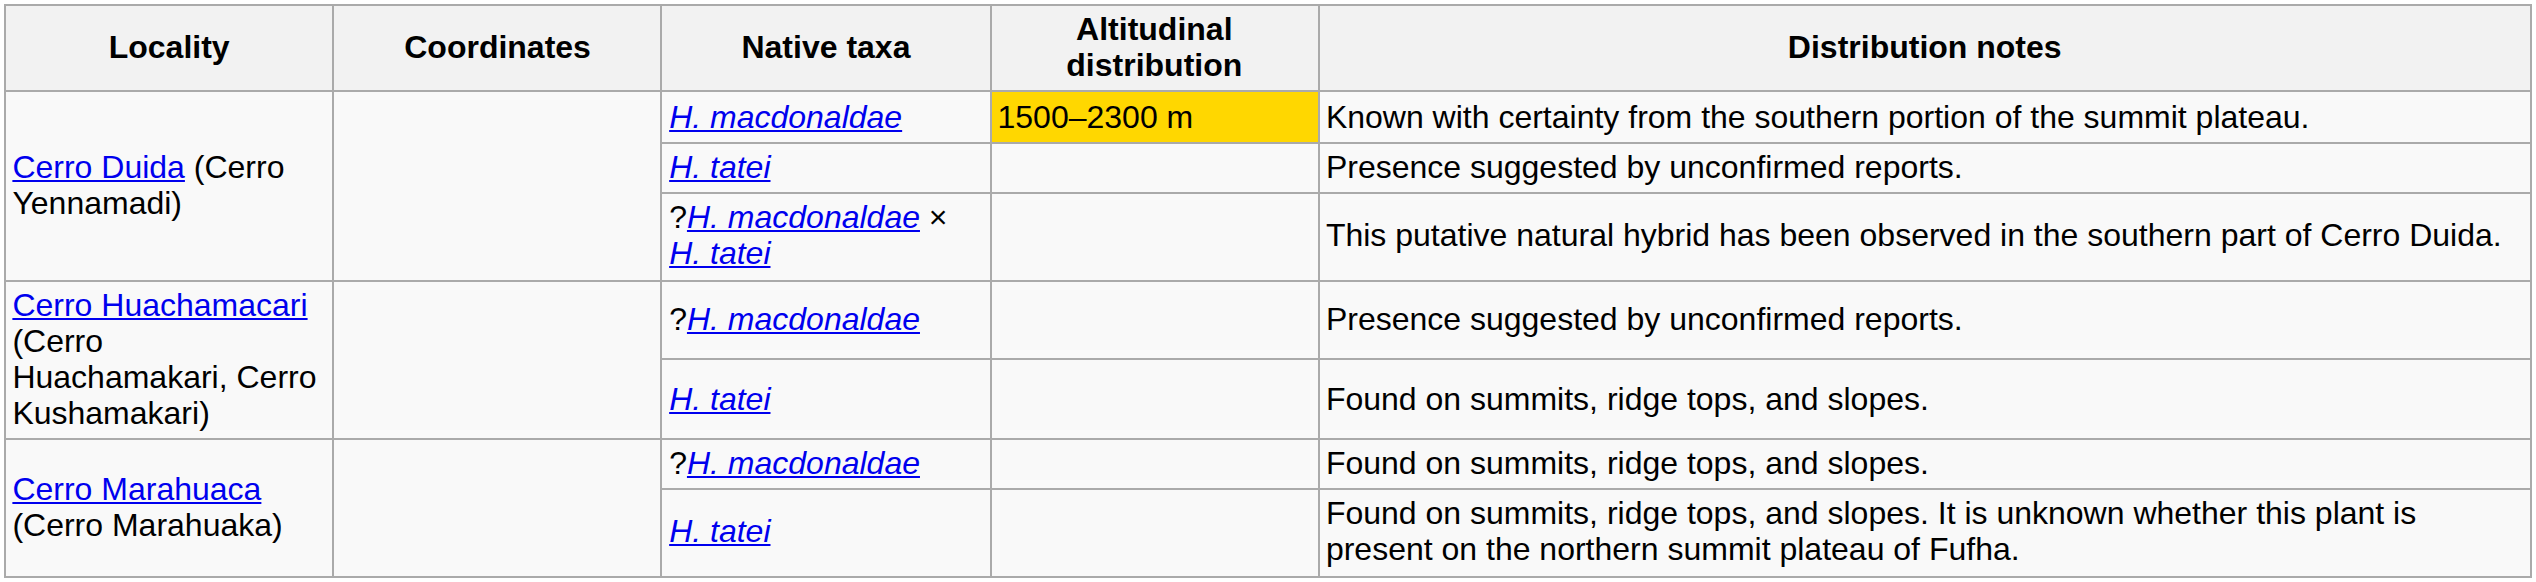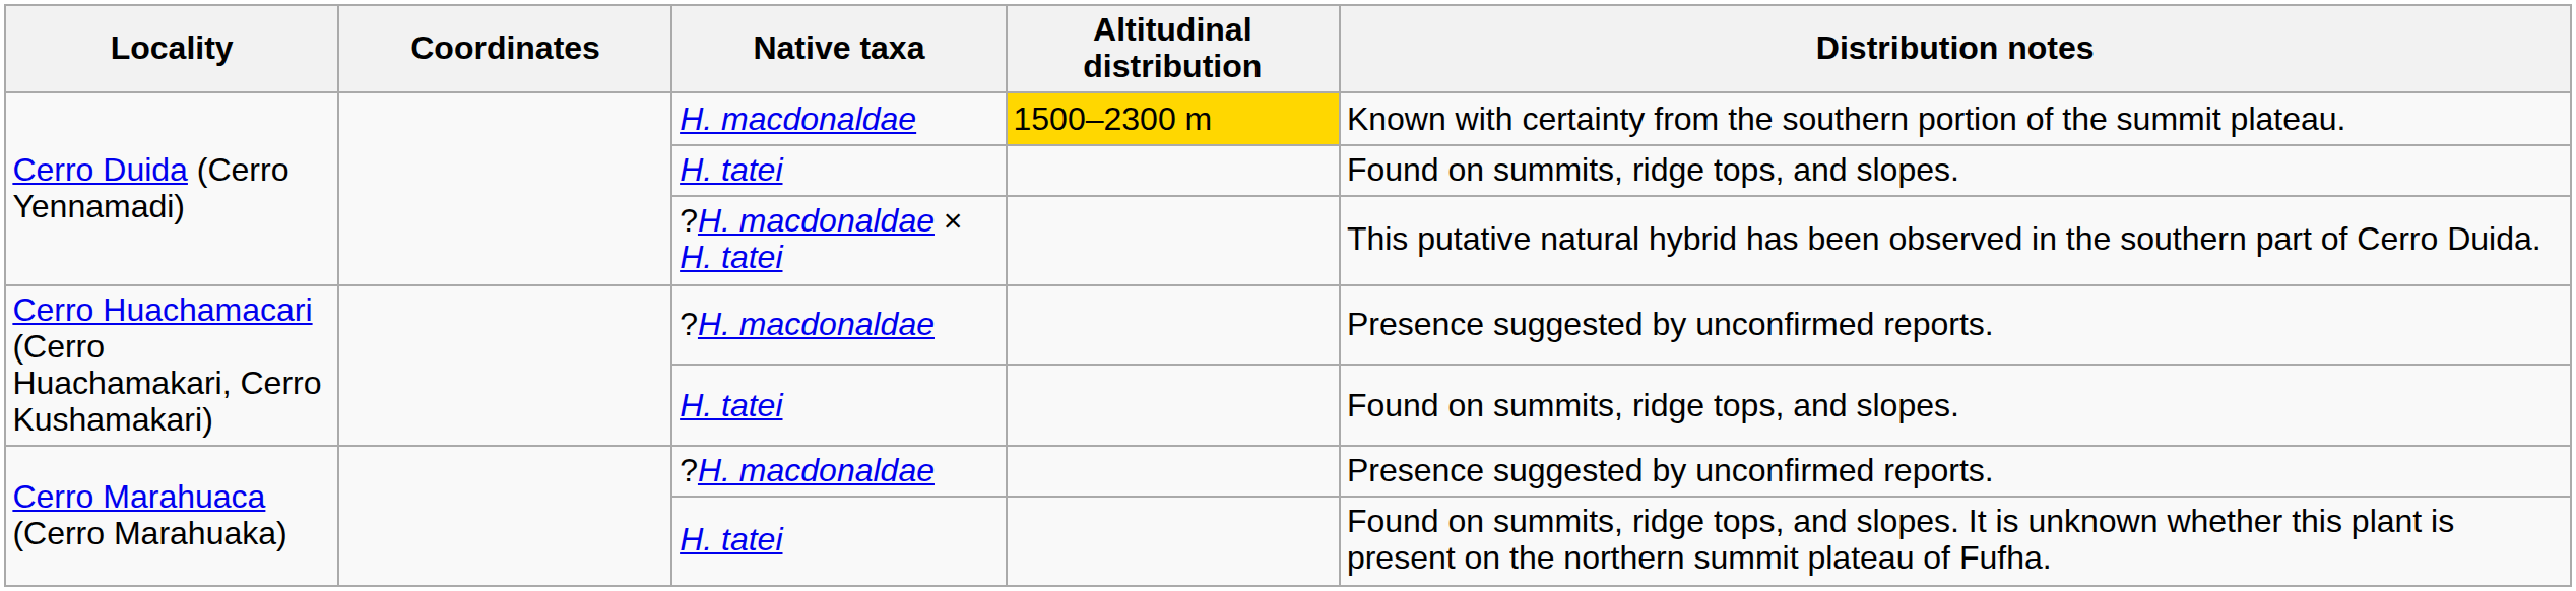 <table class="wikitable" style="width: 100%">
 <tr>
 <th scope="col" width="13%">Locality</th>
 <th scope="col" width="13%">Coordinates</th>
 <th scope="col" width="13%">Native taxa</th>
 <th scope="col" width="13%">Altitudinal distribution</th>
 <th scope="col" width="48%">Distribution notes</th>
 </tr>
 <tr>
 <td rowspan="3"><a href='#'>Cerro Duida</a> (Cerro Yennamadi)</td>
 <td rowspan="3"></td>
 <td><em><a href='#'>H. macdonaldae</a></em></td>
 <td style="background: gold;">1500–2300 m</td>
 <td>Known with certainty from the southern portion of the summit plateau.</td>
 </tr>
 <tr>
 <td><em><a href='#'>H. tatei</a></em></td>
 <td></td>
-<td>Presence suggested by unconfirmed reports.</td>
+<td>Found on summits, ridge tops, and slopes.</td>
 </tr>
 <tr>
 <td>?<em><a href='#'>H. macdonaldae</a></em> × <em><a href='#'>H. tatei</a></em></td>
 <td></td>
 <td>This putative natural hybrid has been observed in the southern part of Cerro Duida.</td>
 </tr>
 <tr>
 <td rowspan="2"><a href='#'>Cerro Huachamacari</a> (Cerro Huachamakari, Cerro Kushamakari)</td>
 <td rowspan="2"></td>
 <td>?<em><a href='#'>H. macdonaldae</a></em></td>
 <td></td>
 <td>Presence suggested by unconfirmed reports.</td>
 </tr>
 <tr>
 <td><em><a href='#'>H. tatei</a></em></td>
 <td></td>
 <td>Found on summits, ridge tops, and slopes.</td>
 </tr>
 <tr>
 <td rowspan="2"><a href='#'>Cerro Marahuaca</a> (Cerro Marahuaka)</td>
 <td rowspan="2"></td>
 <td>?<em><a href='#'>H. macdonaldae</a></em></td>
 <td></td>
-<td>Found on summits, ridge tops, and slopes.</td>
+<td>Presence suggested by unconfirmed reports.</td>
 </tr>
 <tr>
 <td><em><a href='#'>H. tatei</a></em></td>
 <td></td>
 <td>Found on summits, ridge tops, and slopes. It is unknown whether this plant is present on the northern summit plateau of Fufha.</td>
 </tr>
 </table>
